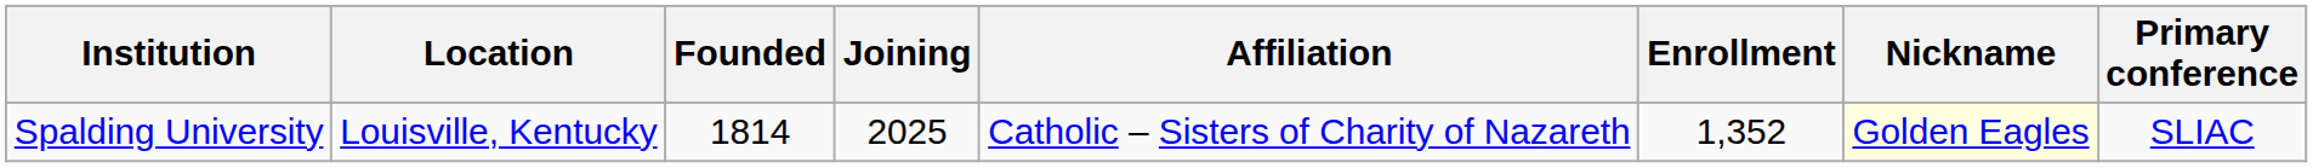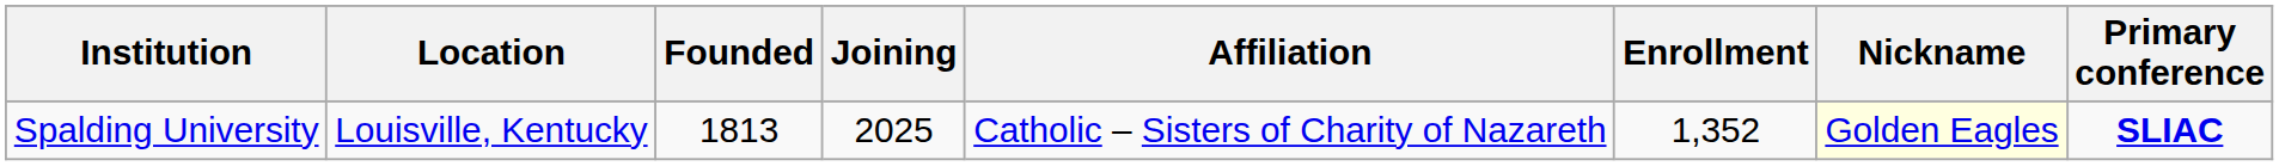 <table class="wikitable sortable" style="text-align:center;">
 <tr>
 <th>Institution</th>
 <th>Location</th>
 <th>Founded</th>
 <th>Joining</th>
 <th>Affiliation</th>
 <th>Enrollment</th>
 <th>Nickname</th>
 <th>Primary<br>conference</th>
 </tr>
 <tr>
 <td><a href='#'>Spalding University</a></td>
 <td><a href='#'>Louisville, Kentucky</a></td>
-<td>1814</td>
+<td>1813</td>
 <td>2025</td>
 <td><a href='#'>Catholic</a> – <a href='#'>Sisters of Charity of Nazareth</a></td>
 <td>1,352</td>
 <td style="background: lightyellow;"><a href='#'>Golden Eagles</a></td>
-<td><a href='#'>SLIAC</a></td>
+<td><strong><a href='#'>SLIAC</a></strong></td>
 </tr>
 </table>
